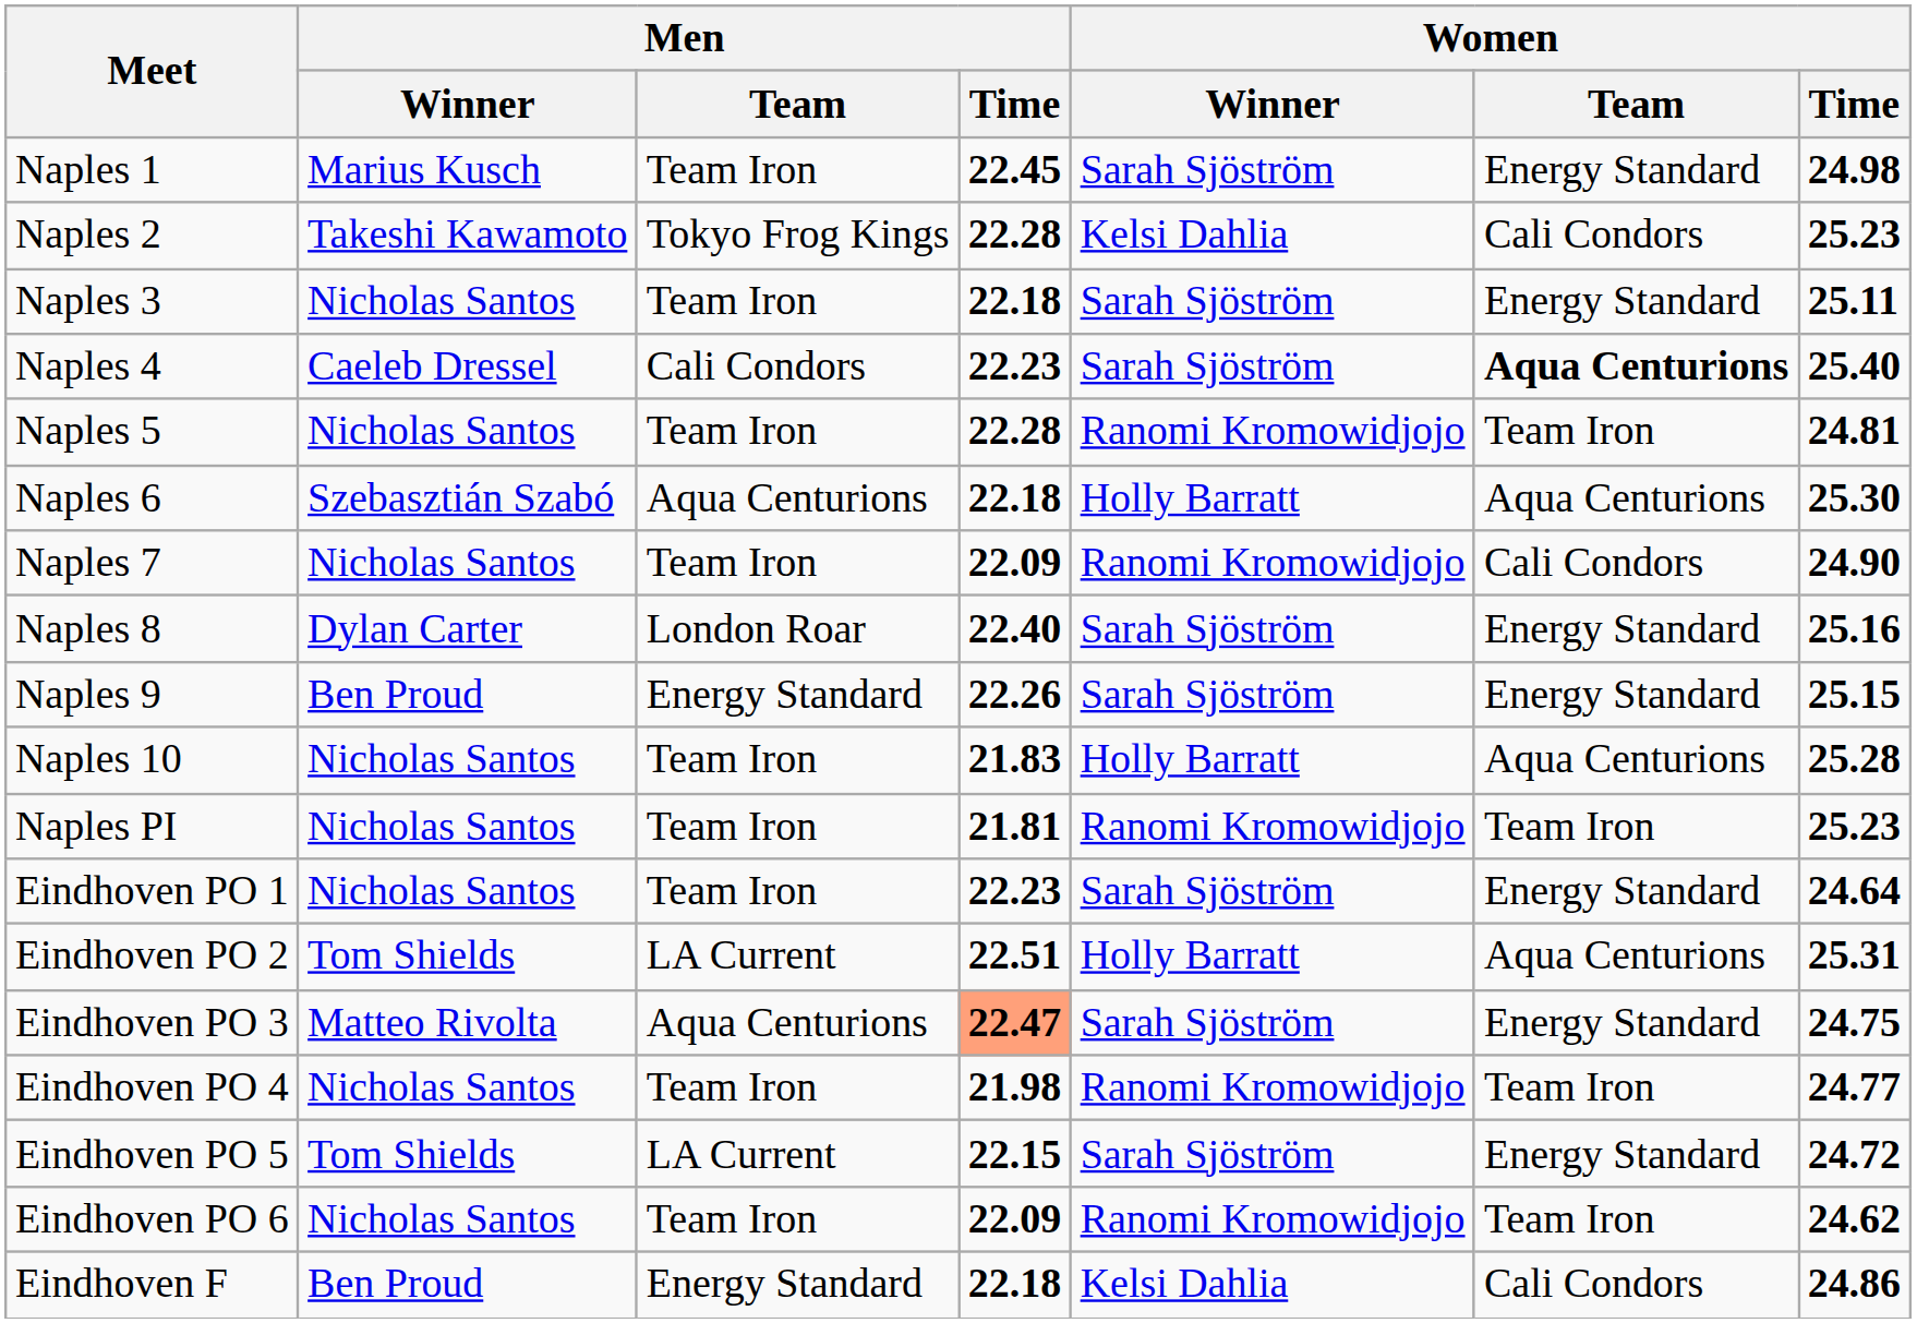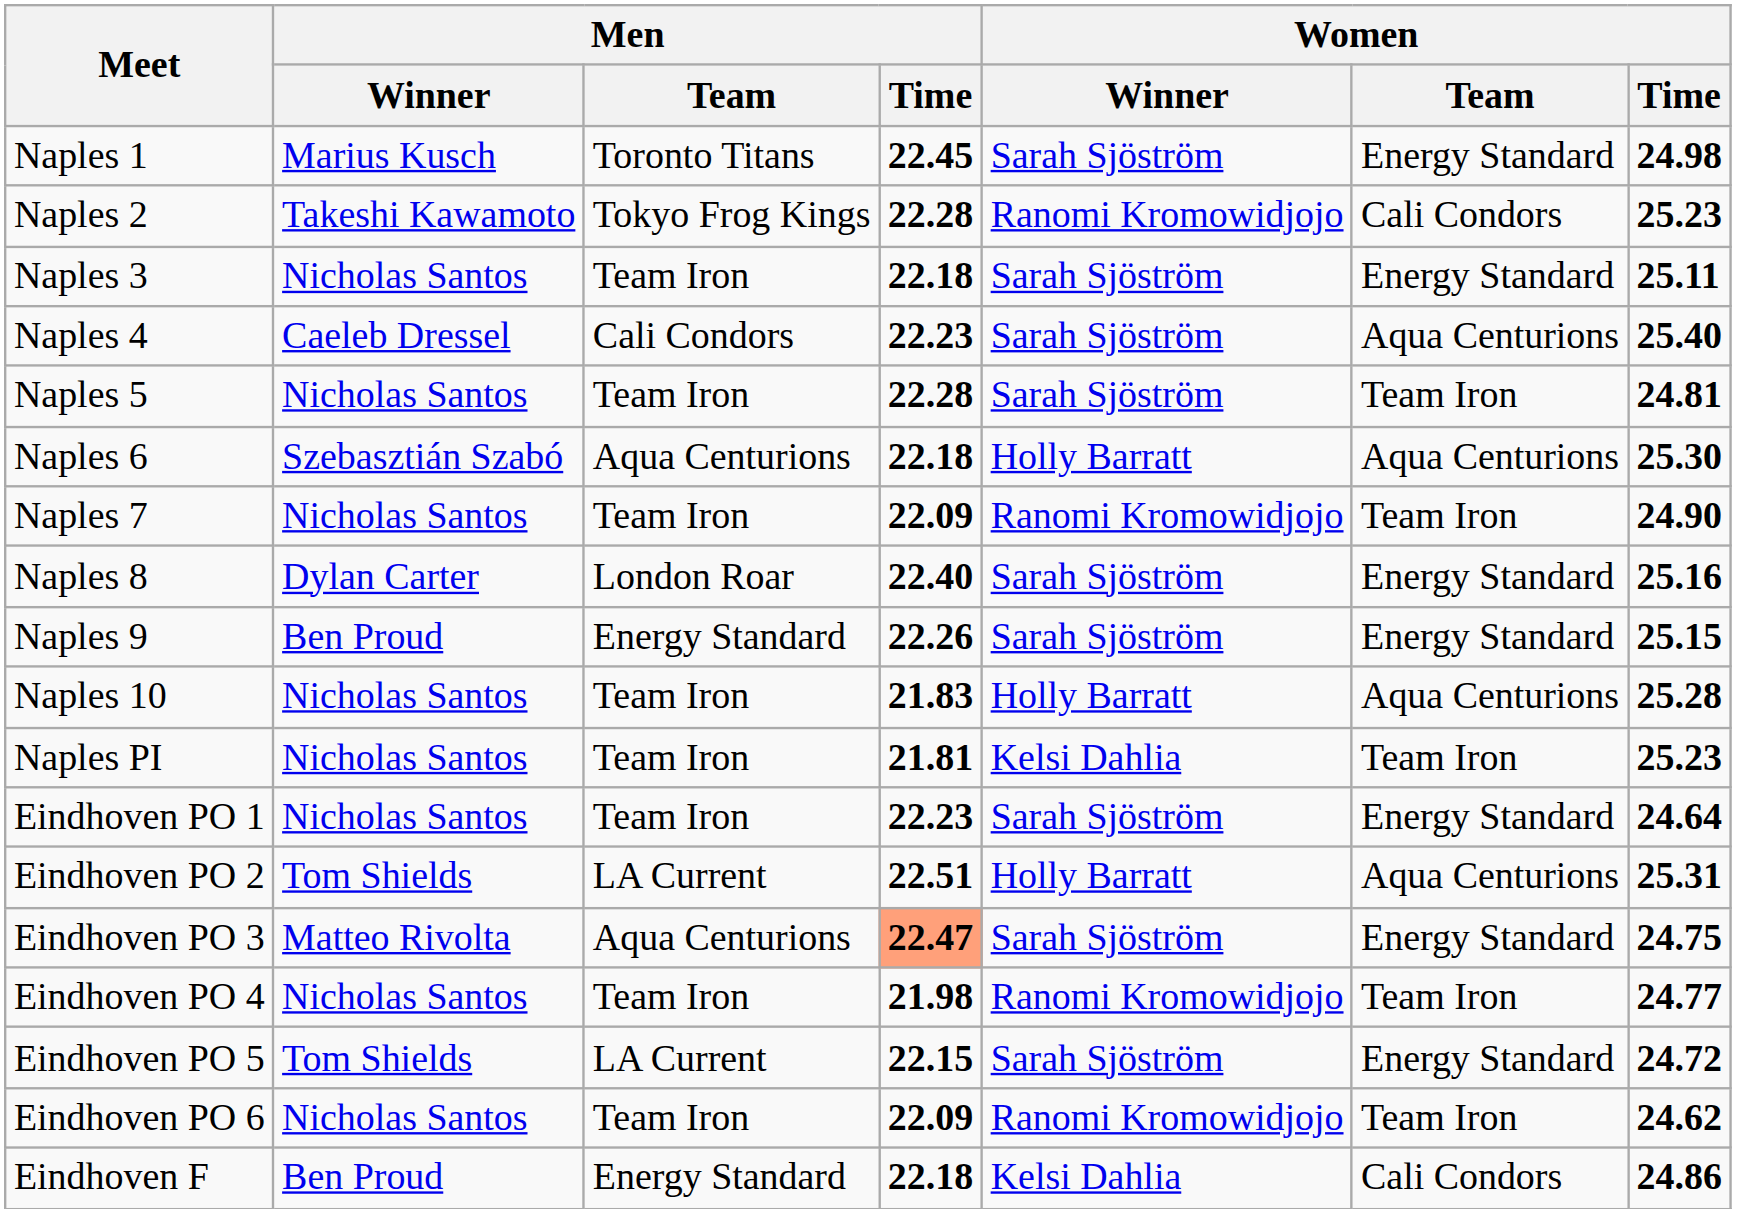 <table class="wikitable">
 <tr>
 <th rowspan="2">Meet</th>
 <th colspan="3">Men</th>
 <th colspan="3">Women</th>
 </tr>
 <tr>
 <th>Winner</th>
 <th>Team</th>
 <th>Time</th>
 <th>Winner</th>
 <th>Team</th>
 <th>Time</th>
 </tr>
 <tr>
 <td>Naples 1</td>
 <td> <a href='#'>Marius Kusch</a></td>
-<td> Team Iron</td>
+<td> Toronto Titans</td>
 <td><strong>22.45 </strong></td>
 <td> <a href='#'>Sarah Sjöström</a></td>
 <td> Energy Standard</td>
 <td><strong> 24.98 </strong></td>
 </tr>
 <tr>
 <td>Naples 2</td>
 <td> <a href='#'>Takeshi Kawamoto</a></td>
 <td> Tokyo Frog Kings</td>
 <td><strong>22.28 </strong></td>
-<td> <a href='#'>Kelsi Dahlia</a></td>
+<td> <a href='#'>Ranomi Kromowidjojo</a></td>
 <td> Cali Condors</td>
 <td><strong> 25.23 </strong></td>
 </tr>
 <tr>
 <td>Naples 3</td>
 <td> <a href='#'>Nicholas Santos</a></td>
 <td> Team Iron</td>
 <td><strong>22.18</strong></td>
 <td> <a href='#'>Sarah Sjöström</a></td>
 <td> Energy Standard</td>
 <td><strong> 25.11 </strong></td>
 </tr>
 <tr>
 <td>Naples 4</td>
 <td> <a href='#'>Caeleb Dressel</a></td>
 <td> Cali Condors</td>
 <td><strong>22.23</strong></td>
 <td> <a href='#'>Sarah Sjöström</a></td>
-<td><strong> Aqua Centurions</strong></td>
+<td> Aqua Centurions</td>
 <td><strong> 25.40 </strong></td>
 </tr>
 <tr>
 <td>Naples 5</td>
 <td> <a href='#'>Nicholas Santos</a></td>
 <td> Team Iron</td>
 <td><strong>22.28 </strong></td>
-<td> <a href='#'>Ranomi Kromowidjojo</a></td>
+<td> <a href='#'>Sarah Sjöström</a></td>
 <td> Team Iron</td>
 <td><strong> 24.81 </strong></td>
 </tr>
 <tr>
 <td>Naples 6</td>
 <td> <a href='#'>Szebasztián Szabó</a></td>
 <td> Aqua Centurions</td>
 <td><strong>22.18</strong></td>
 <td> <a href='#'>Holly Barratt</a></td>
 <td> Aqua Centurions</td>
 <td><strong>25.30</strong></td>
 </tr>
 <tr>
 <td>Naples 7</td>
 <td> <a href='#'>Nicholas Santos</a></td>
 <td> Team Iron</td>
 <td><strong>22.09 </strong></td>
 <td> <a href='#'>Ranomi Kromowidjojo</a></td>
-<td> Cali Condors</td>
+<td> Team Iron</td>
 <td><strong> 24.90 </strong></td>
 </tr>
 <tr>
 <td>Naples 8</td>
 <td> <a href='#'>Dylan Carter</a></td>
 <td> London Roar</td>
 <td><strong>22.40 </strong></td>
 <td> <a href='#'>Sarah Sjöström</a></td>
 <td> Energy Standard</td>
 <td><strong> 25.16 </strong></td>
 </tr>
 <tr>
 <td>Naples 9</td>
 <td> <a href='#'>Ben Proud</a></td>
 <td> Energy Standard</td>
 <td><strong>22.26 </strong></td>
 <td> <a href='#'>Sarah Sjöström</a></td>
 <td> Energy Standard</td>
 <td><strong> 25.15 </strong></td>
 </tr>
 <tr>
 <td>Naples 10</td>
 <td> <a href='#'>Nicholas Santos</a></td>
 <td> Team Iron</td>
 <td><strong> 21.83 </strong></td>
 <td> <a href='#'>Holly Barratt</a></td>
 <td> Aqua Centurions</td>
 <td><strong>25.28</strong></td>
 </tr>
 <tr>
 <td>Naples PI</td>
 <td> <a href='#'>Nicholas Santos</a></td>
 <td> Team Iron</td>
 <td><strong>21.81 </strong></td>
-<td> <a href='#'>Ranomi Kromowidjojo</a></td>
+<td> <a href='#'>Kelsi Dahlia</a></td>
 <td> Team Iron</td>
 <td><strong> 25.23 </strong></td>
 </tr>
 <tr>
 <td>Eindhoven PO 1</td>
 <td> <a href='#'>Nicholas Santos</a></td>
 <td> Team Iron</td>
 <td><strong>22.23 </strong></td>
 <td> <a href='#'>Sarah Sjöström</a></td>
 <td> Energy Standard</td>
 <td><strong> 24.64 </strong></td>
 </tr>
 <tr>
 <td>Eindhoven PO 2</td>
 <td> <a href='#'>Tom Shields</a></td>
 <td> LA Current</td>
 <td><strong>22.51 </strong></td>
 <td> <a href='#'>Holly Barratt</a></td>
 <td> Aqua Centurions</td>
 <td><strong> 25.31 </strong></td>
 </tr>
 <tr>
 <td>Eindhoven PO 3</td>
 <td> <a href='#'>Matteo Rivolta</a></td>
 <td> Aqua Centurions</td>
 <td style="background: lightsalmon;"><strong>22.47 </strong></td>
 <td> <a href='#'>Sarah Sjöström</a></td>
 <td> Energy Standard</td>
 <td><strong> 24.75 </strong></td>
 </tr>
 <tr>
 <td>Eindhoven PO 4</td>
 <td> <a href='#'>Nicholas Santos</a></td>
 <td> Team Iron</td>
 <td><strong>21.98 </strong></td>
 <td> <a href='#'>Ranomi Kromowidjojo</a></td>
 <td> Team Iron</td>
 <td><strong> 24.77 </strong></td>
 </tr>
 <tr>
 <td>Eindhoven PO 5</td>
 <td> <a href='#'>Tom Shields</a></td>
 <td> LA Current</td>
 <td><strong>22.15 </strong></td>
 <td> <a href='#'>Sarah Sjöström</a></td>
 <td> Energy Standard</td>
 <td><strong> 24.72 </strong></td>
 </tr>
 <tr>
 <td>Eindhoven PO 6</td>
 <td> <a href='#'>Nicholas Santos</a></td>
 <td> Team Iron</td>
 <td><strong>22.09 </strong></td>
 <td> <a href='#'>Ranomi Kromowidjojo</a></td>
 <td> Team Iron</td>
 <td><strong> 24.62 </strong></td>
 </tr>
 <tr>
 <td>Eindhoven F</td>
 <td> <a href='#'>Ben Proud</a></td>
 <td> Energy Standard</td>
 <td><strong>22.18 </strong></td>
 <td> <a href='#'>Kelsi Dahlia</a></td>
 <td> Cali Condors</td>
 <td><strong> 24.86 </strong></td>
 </tr>
 </table>
